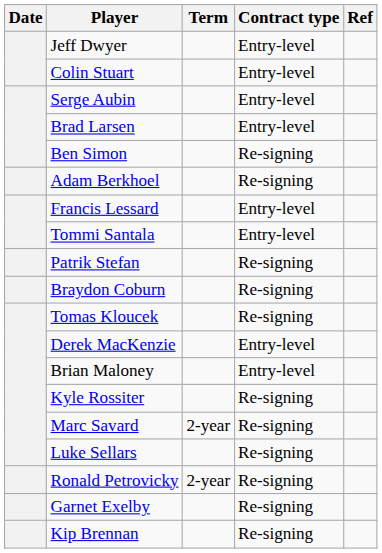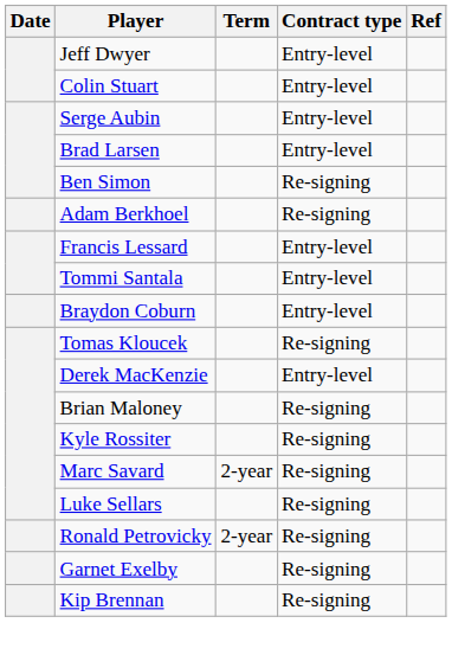 <table class="wikitable plainrowheaders">
 <tr style="background:#ddd; text-align:center;">
 <th>Date</th>
 <th>Player</th>
 <th>Term</th>
 <th>Contract type</th>
 <th>Ref</th>
 </tr>
 <tr>
 <th scope="row" rowspan=2></th>
 <td>Jeff Dwyer</td>
 <td></td>
 <td>Entry-level</td>
 <td></td>
 </tr>
 <tr>
 <td><a href='#'>Colin Stuart</a></td>
 <td></td>
 <td>Entry-level</td>
 <td></td>
 </tr>
 <tr>
 <th scope="row" rowspan=3></th>
 <td><a href='#'>Serge Aubin</a></td>
 <td></td>
 <td>Entry-level</td>
 <td></td>
 </tr>
 <tr>
 <td><a href='#'>Brad Larsen</a></td>
 <td></td>
 <td>Entry-level</td>
 <td></td>
 </tr>
 <tr>
 <td><a href='#'>Ben Simon</a></td>
 <td></td>
 <td>Re-signing</td>
 <td></td>
 </tr>
 <tr>
 <th scope="row"></th>
 <td><a href='#'>Adam Berkhoel</a></td>
 <td></td>
 <td>Re-signing</td>
 <td></td>
 </tr>
 <tr>
 <th scope="row" rowspan=2></th>
 <td><a href='#'>Francis Lessard</a></td>
 <td></td>
 <td>Entry-level</td>
 <td></td>
 </tr>
 <tr>
 <td><a href='#'>Tommi Santala</a></td>
 <td></td>
 <td>Entry-level</td>
 <td></td>
 </tr>
 <tr>
 <th scope="row"></th>
-<td><a href='#'>Patrik Stefan</a></td>
-<td></td>
-<td>Re-signing</td>
-<td></td>
-</tr>
-<tr>
-<th scope="row"></th>
 <td><a href='#'>Braydon Coburn</a></td>
 <td></td>
-<td>Re-signing</td>
+<td>Entry-level</td>
 <td></td>
 </tr>
 <tr>
 <th scope="row" rowspan=6></th>
 <td><a href='#'>Tomas Kloucek</a></td>
 <td></td>
 <td>Re-signing</td>
 <td></td>
 </tr>
 <tr>
 <td><a href='#'>Derek MacKenzie</a></td>
 <td></td>
 <td>Entry-level</td>
 <td></td>
 </tr>
 <tr>
 <td>Brian Maloney</td>
 <td></td>
-<td>Entry-level</td>
+<td>Re-signing</td>
 <td></td>
 </tr>
 <tr>
 <td><a href='#'>Kyle Rossiter</a></td>
 <td></td>
 <td>Re-signing</td>
 <td></td>
 </tr>
 <tr>
 <td><a href='#'>Marc Savard</a></td>
 <td>2-year</td>
 <td>Re-signing</td>
 <td></td>
 </tr>
 <tr>
 <td><a href='#'>Luke Sellars</a></td>
 <td></td>
 <td>Re-signing</td>
 <td></td>
 </tr>
 <tr>
 <th scope="row"></th>
 <td><a href='#'>Ronald Petrovicky</a></td>
 <td>2-year</td>
 <td>Re-signing</td>
 <td></td>
 </tr>
 <tr>
 <th scope="row"></th>
 <td><a href='#'>Garnet Exelby</a></td>
 <td></td>
 <td>Re-signing</td>
 <td></td>
 </tr>
 <tr>
 <th scope="row"></th>
 <td><a href='#'>Kip Brennan</a></td>
 <td></td>
 <td>Re-signing</td>
 <td></td>
 </tr>
 </table>
